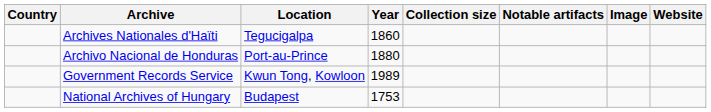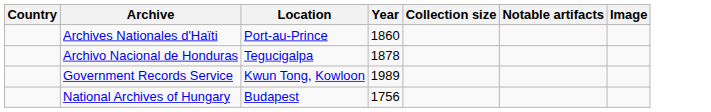 <table class="wikitable">
 <tr>
 <th>Country</th>
 <th>Archive</th>
 <th>Location</th>
 <th>Year</th>
 <th>Collection size</th>
 <th>Notable artifacts</th>
 <th>Image</th>
-<th>Website</th>
 </tr>
 <tr>
 <td></td>
 <td><a href='#'>Archives Nationales d'Haïti</a></td>
-<td><a href='#'>Tegucigalpa</a></td>
+<td><a href='#'>Port-au-Prince</a></td>
 <td>1860</td>
-<td></td>
 <td></td>
 <td></td>
 <td></td>
 </tr>
 <tr>
 <td></td>
 <td><a href='#'>Archivo Nacional de Honduras</a></td>
-<td><a href='#'>Port-au-Prince</a></td>
-<td>1880</td>
-<td></td>
+<td><a href='#'>Tegucigalpa</a></td>
+<td>1878</td>
 <td></td>
 <td></td>
 <td></td>
 </tr>
 <tr>
 <td></td>
 <td><a href='#'>Government Records Service</a></td>
 <td><a href='#'>Kwun Tong</a>, <a href='#'>Kowloon</a></td>
 <td>1989</td>
 <td></td>
 <td></td>
 <td></td>
-<td></td>
 </tr>
 <tr>
 <td></td>
 <td><a href='#'>National Archives of Hungary</a></td>
 <td><a href='#'>Budapest</a></td>
-<td>1753</td>
-<td></td>
+<td>1756</td>
 <td></td>
 <td></td>
 <td></td>
 </tr>
 </table>
